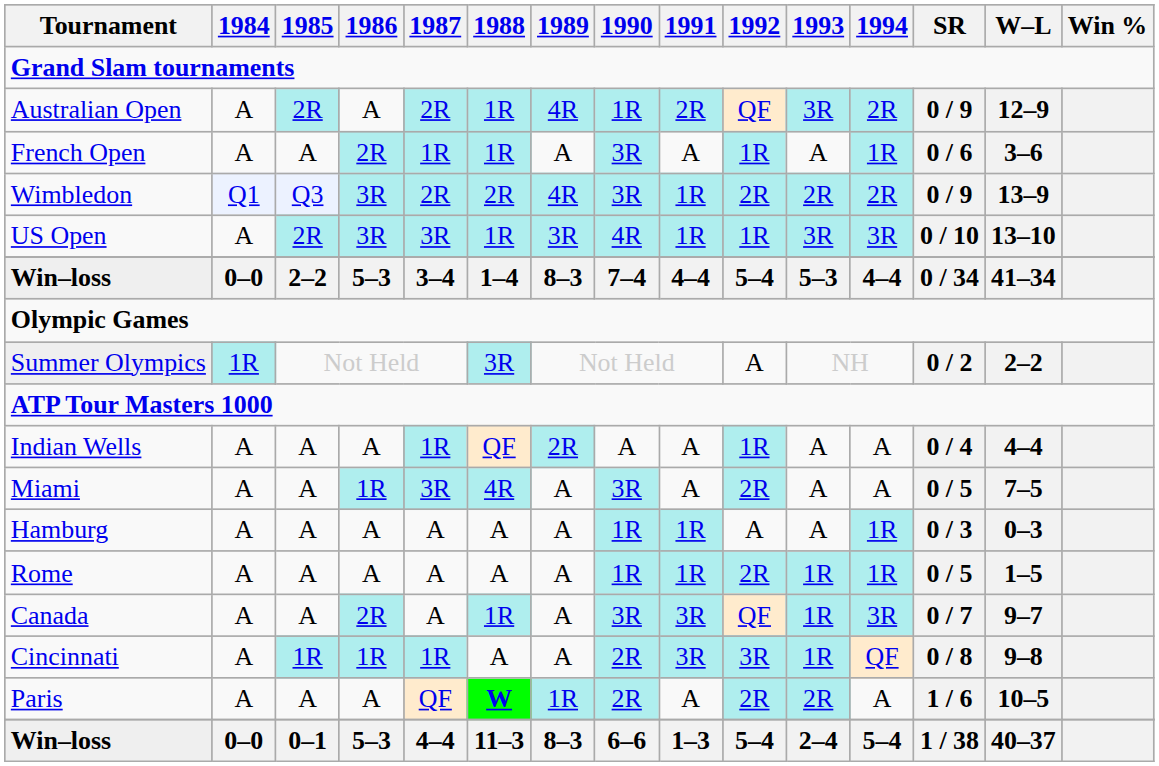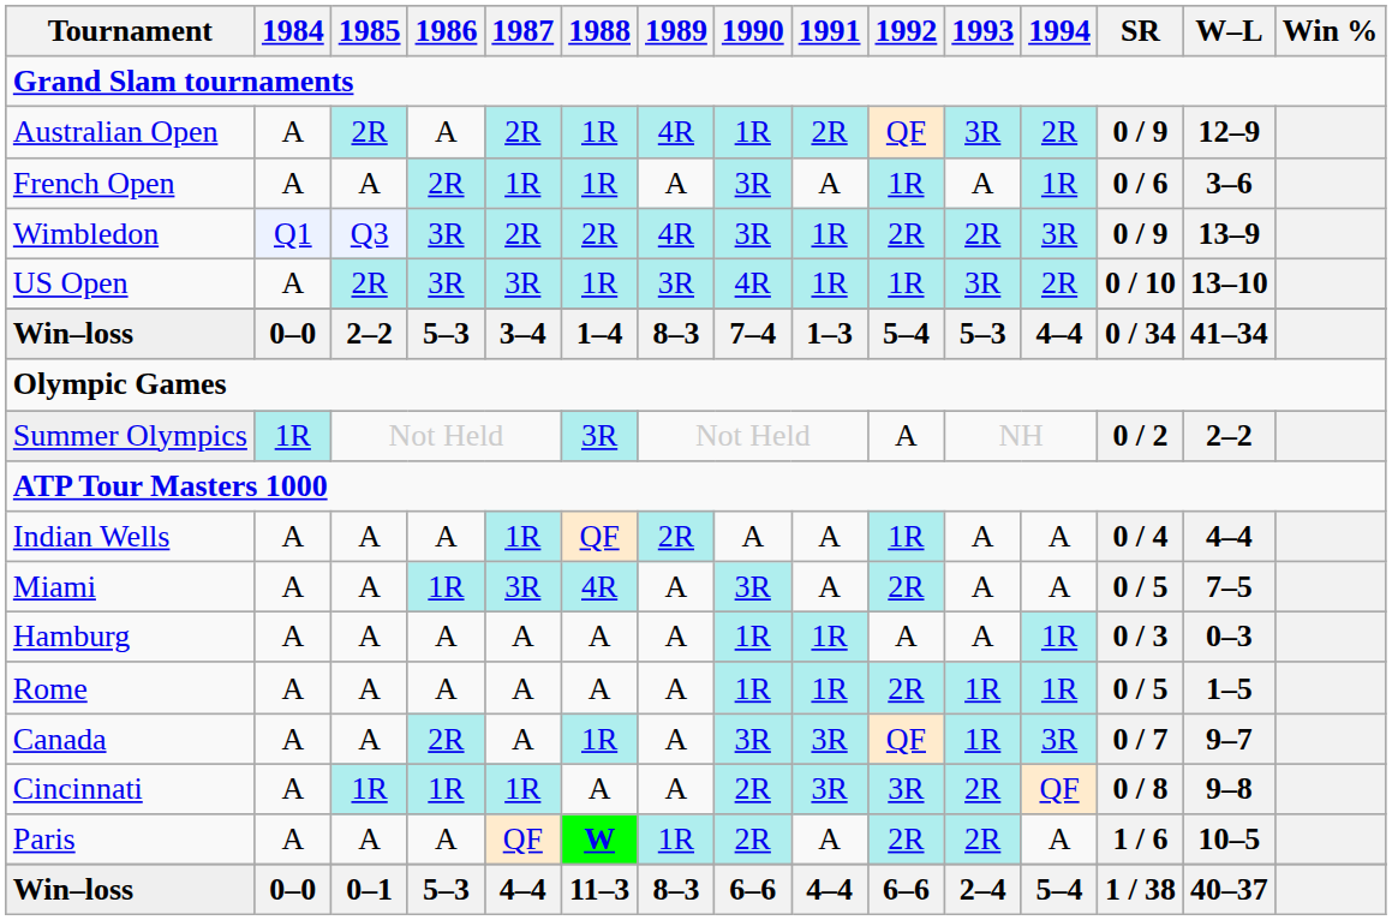 <table class=wikitable style="text-align:center; font-size:97%">
 <tr>
 <th>Tournament</th>
 <th><a href='#'>1984</a></th>
 <th><a href='#'>1985</a></th>
 <th><a href='#'>1986</a></th>
 <th><a href='#'>1987</a></th>
 <th><a href='#'>1988</a></th>
 <th><a href='#'>1989</a></th>
 <th><a href='#'>1990</a></th>
 <th><a href='#'>1991</a></th>
 <th><a href='#'>1992</a></th>
 <th><a href='#'>1993</a></th>
 <th><a href='#'>1994</a></th>
 <th>SR</th>
 <th>W–L</th>
 <th>Win %</th>
 </tr>
 <tr>
 <td colspan=23 align=left><strong><a href='#'>Grand Slam tournaments</a></strong></td>
 </tr>
 <tr>
 <td align=left><a href='#'>Australian Open</a></td>
 <td>A</td>
 <td bgcolor=afeeee><a href='#'>2R</a></td>
 <td>A</td>
 <td bgcolor=afeeee><a href='#'>2R</a></td>
 <td bgcolor=afeeee><a href='#'>1R</a></td>
 <td bgcolor=afeeee><a href='#'>4R</a></td>
 <td bgcolor=afeeee><a href='#'>1R</a></td>
 <td bgcolor=afeeee><a href='#'>2R</a></td>
 <td bgcolor=ffebcd><a href='#'>QF</a></td>
 <td bgcolor=afeeee><a href='#'>3R</a></td>
 <td bgcolor=afeeee><a href='#'>2R</a></td>
 <th>0 / 9</th>
 <th>12–9</th>
 <th></th>
 </tr>
 <tr>
 <td align=left><a href='#'>French Open</a></td>
 <td>A</td>
 <td>A</td>
 <td bgcolor=afeeee><a href='#'>2R</a></td>
 <td bgcolor=afeeee><a href='#'>1R</a></td>
 <td bgcolor=afeeee><a href='#'>1R</a></td>
 <td>A</td>
 <td bgcolor=afeeee><a href='#'>3R</a></td>
 <td>A</td>
 <td bgcolor=afeeee><a href='#'>1R</a></td>
 <td>A</td>
 <td bgcolor=afeeee><a href='#'>1R</a></td>
 <th>0 / 6</th>
 <th>3–6</th>
 <th></th>
 </tr>
 <tr>
 <td align=left><a href='#'>Wimbledon</a></td>
 <td bgcolor=ecf2ff><a href='#'>Q1</a></td>
 <td bgcolor=ecf2ff><a href='#'>Q3</a></td>
 <td bgcolor=afeeee><a href='#'>3R</a></td>
 <td bgcolor=afeeee><a href='#'>2R</a></td>
 <td bgcolor=afeeee><a href='#'>2R</a></td>
 <td bgcolor=afeeee><a href='#'>4R</a></td>
 <td bgcolor=afeeee><a href='#'>3R</a></td>
 <td bgcolor=afeeee><a href='#'>1R</a></td>
 <td bgcolor=afeeee><a href='#'>2R</a></td>
 <td bgcolor=afeeee><a href='#'>2R</a></td>
-<td bgcolor=afeeee><a href='#'>2R</a></td>
+<td bgcolor=afeeee><a href='#'>3R</a></td>
 <th>0 / 9</th>
 <th>13–9</th>
 <th></th>
 </tr>
 <tr>
 <td align=left><a href='#'>US Open</a></td>
 <td>A</td>
 <td bgcolor=afeeee><a href='#'>2R</a></td>
 <td bgcolor=afeeee><a href='#'>3R</a></td>
 <td bgcolor=afeeee><a href='#'>3R</a></td>
 <td bgcolor=afeeee><a href='#'>1R</a></td>
 <td bgcolor=afeeee><a href='#'>3R</a></td>
 <td bgcolor=afeeee><a href='#'>4R</a></td>
 <td bgcolor=afeeee><a href='#'>1R</a></td>
 <td bgcolor=afeeee><a href='#'>1R</a></td>
 <td bgcolor=afeeee><a href='#'>3R</a></td>
-<td bgcolor=afeeee><a href='#'>3R</a></td>
+<td bgcolor=afeeee><a href='#'>2R</a></td>
 <th>0 / 10</th>
 <th>13–10</th>
 <th></th>
 </tr>
 <tr>
 </tr>
 <tr style=font-weight:bold;background:#efefef>
 <td style=text-align:left>Win–loss</td>
 <th>0–0</th>
 <th>2–2</th>
 <th>5–3</th>
 <th>3–4</th>
 <th>1–4</th>
 <th>8–3</th>
 <th>7–4</th>
-<th>4–4</th>
+<th>1–3</th>
 <th>5–4</th>
 <th>5–3</th>
 <th>4–4</th>
 <th>0 / 34</th>
 <th>41–34</th>
 <th></th>
 </tr>
 <tr>
 <td colspan=22 align=left><strong>Olympic Games</strong></td>
 </tr>
 <tr>
 <td style=background:#EFEFEF align=left><a href='#'>Summer Olympics</a></td>
 <td style=background:#afeeee><a href='#'>1R</a></td>
 <td colspan=3 style=color:#cccccc>Not Held</td>
 <td style=background:#afeeee><a href='#'>3R</a></td>
 <td colspan=3 style=color:#cccccc>Not Held</td>
 <td>A</td>
 <td colspan=2 style=color:#cccccc>NH</td>
 <th>0 / 2</th>
 <th>2–2</th>
 <th></th>
 </tr>
 <tr>
 <td colspan=25 style=text-align:left><strong><a href='#'>ATP Tour Masters 1000</a></strong></td>
 </tr>
 <tr>
 <td align=left><a href='#'>Indian Wells</a></td>
 <td>A</td>
 <td>A</td>
 <td>A</td>
 <td bgcolor=afeeee><a href='#'>1R</a></td>
 <td bgcolor=ffebcd><a href='#'>QF</a></td>
 <td bgcolor=afeeee><a href='#'>2R</a></td>
 <td>A</td>
 <td>A</td>
 <td bgcolor=afeeee><a href='#'>1R</a></td>
 <td>A</td>
 <td>A</td>
 <th>0 / 4</th>
 <th>4–4</th>
 <th></th>
 </tr>
 <tr>
 <td align=left><a href='#'>Miami</a></td>
 <td>A</td>
 <td>A</td>
 <td bgcolor=afeeee><a href='#'>1R</a></td>
 <td bgcolor=afeeee><a href='#'>3R</a></td>
 <td bgcolor=afeeee><a href='#'>4R</a></td>
 <td>A</td>
 <td bgcolor=afeeee><a href='#'>3R</a></td>
 <td>A</td>
 <td bgcolor=afeeee><a href='#'>2R</a></td>
 <td>A</td>
 <td>A</td>
 <th>0 / 5</th>
 <th>7–5</th>
 <th></th>
 </tr>
 <tr>
 <td align=left><a href='#'>Hamburg</a></td>
 <td>A</td>
 <td>A</td>
 <td>A</td>
 <td>A</td>
 <td>A</td>
 <td>A</td>
 <td bgcolor=afeeee><a href='#'>1R</a></td>
 <td bgcolor=afeeee><a href='#'>1R</a></td>
 <td>A</td>
 <td>A</td>
 <td bgcolor=afeeee><a href='#'>1R</a></td>
 <th>0 / 3</th>
 <th>0–3</th>
 <th></th>
 </tr>
 <tr>
 <td align=left><a href='#'>Rome</a></td>
 <td>A</td>
 <td>A</td>
 <td>A</td>
 <td>A</td>
 <td>A</td>
 <td>A</td>
 <td bgcolor=afeeee><a href='#'>1R</a></td>
 <td bgcolor=afeeee><a href='#'>1R</a></td>
 <td bgcolor=afeeee><a href='#'>2R</a></td>
 <td bgcolor=afeeee><a href='#'>1R</a></td>
 <td bgcolor=afeeee><a href='#'>1R</a></td>
 <th>0 / 5</th>
 <th>1–5</th>
 <th></th>
 </tr>
 <tr>
 <td align=left><a href='#'>Canada</a></td>
 <td>A</td>
 <td>A</td>
 <td bgcolor=afeeee><a href='#'>2R</a></td>
 <td>A</td>
 <td bgcolor=afeeee><a href='#'>1R</a></td>
 <td>A</td>
 <td bgcolor=afeeee><a href='#'>3R</a></td>
 <td bgcolor=afeeee><a href='#'>3R</a></td>
 <td bgcolor=ffebcd><a href='#'>QF</a></td>
 <td bgcolor=afeeee><a href='#'>1R</a></td>
 <td bgcolor=afeeee><a href='#'>3R</a></td>
 <th>0 / 7</th>
 <th>9–7</th>
 <th></th>
 </tr>
 <tr>
 <td align=left><a href='#'>Cincinnati</a></td>
 <td>A</td>
 <td bgcolor=afeeee><a href='#'>1R</a></td>
 <td bgcolor=afeeee><a href='#'>1R</a></td>
 <td bgcolor=afeeee><a href='#'>1R</a></td>
 <td>A</td>
 <td>A</td>
 <td bgcolor=afeeee><a href='#'>2R</a></td>
 <td bgcolor=afeeee><a href='#'>3R</a></td>
 <td bgcolor=afeeee><a href='#'>3R</a></td>
-<td bgcolor=afeeee><a href='#'>1R</a></td>
+<td bgcolor=afeeee><a href='#'>2R</a></td>
 <td bgcolor=ffebcd><a href='#'>QF</a></td>
 <th>0 / 8</th>
 <th>9–8</th>
 <th></th>
 </tr>
 <tr>
 <td align=left><a href='#'>Paris</a></td>
 <td>A</td>
 <td>A</td>
 <td>A</td>
 <td bgcolor=ffebcd><a href='#'>QF</a></td>
 <td bgcolor=lime><a href='#'><strong>W</strong></a></td>
 <td bgcolor=afeeee><a href='#'>1R</a></td>
 <td bgcolor=afeeee><a href='#'>2R</a></td>
 <td>A</td>
 <td bgcolor=afeeee><a href='#'>2R</a></td>
 <td bgcolor=afeeee><a href='#'>2R</a></td>
 <td>A</td>
 <th>1 / 6</th>
 <th>10–5</th>
 <th></th>
 </tr>
 <tr>
 </tr>
 <tr style=font-weight:bold;background:#efefef>
 <td style=text-align:left>Win–loss</td>
 <th>0–0</th>
 <th>0–1</th>
 <th>5–3</th>
 <th>4–4</th>
 <th>11–3</th>
 <th>8–3</th>
 <th>6–6</th>
-<th>1–3</th>
-<th>5–4</th>
+<th>4–4</th>
+<th>6–6</th>
 <th>2–4</th>
 <th>5–4</th>
 <th>1 / 38</th>
 <th>40–37</th>
 <th></th>
 </tr>
 </table>
